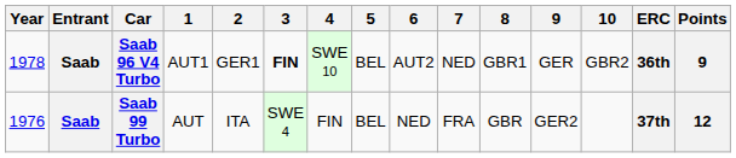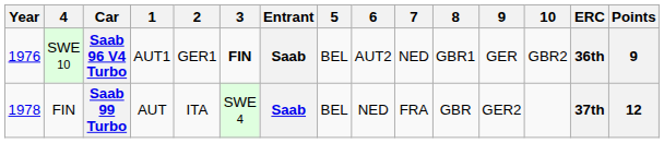 <table class="wikitable" border="1" style="text-align:center; font-size:90%;">
 <tr valign="top">
 <th>Year</th>
-<th>Entrant</th>
+<th>4</th>
 <th>Car</th>
 <th>1</th>
 <th>2</th>
 <th>3</th>
-<th>4</th>
+<th>Entrant</th>
 <th>5</th>
 <th>6</th>
 <th>7</th>
 <th>8</th>
 <th>9</th>
 <th>10</th>
 <th>ERC</th>
 <th>Points</th>
 </tr>
 <tr>
-<td><a href='#'>1978</a></td>
-<th>Saab</th>
+<td><a href='#'>1976</a></td>
+<td style="background:#DFFFDF;">SWE<br><small>10</small></td>
 <th><a href='#'>Saab 96 V4 Turbo</a></th>
 <td>AUT1<br><small></small></td>
 <td>GER1<br><small></small></td>
 <td><strong>FIN<br><small></small></strong></td>
-<td style="background:#DFFFDF;">SWE<br><small>10</small></td>
+<th>Saab</th>
 <td>BEL<br><small></small></td>
 <td>AUT2<br><small></small></td>
 <td>NED<br><small></small></td>
 <td>GBR1<br><small></small></td>
 <td>GER<br><small></small></td>
 <td>GBR2<br><small></small></td>
 <th>36th</th>
 <th>9</th>
 </tr>
 <tr>
-<td><a href='#'>1976</a></td>
-<th><a href='#'>Saab</a></th>
+<td><a href='#'>1978</a></td>
+<td>FIN<br><small></small></td>
 <th><a href='#'>Saab 99 Turbo</a></th>
 <td>AUT<br><small></small></td>
 <td>ITA<br><small></small></td>
 <td style="background:#DFFFDF;">SWE<br><small>4</small></td>
-<td>FIN<br><small></small></td>
+<th><a href='#'>Saab</a></th>
 <td>BEL<br><small></small></td>
 <td>NED<br><small></small></td>
 <td>FRA<br><small></small></td>
 <td>GBR<br><small></small></td>
 <td>GER2<br><small></small></td>
 <td></td>
 <th>37th</th>
 <th>12</th>
 </tr>
 </table>
